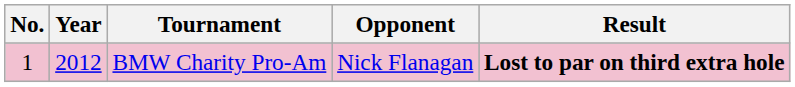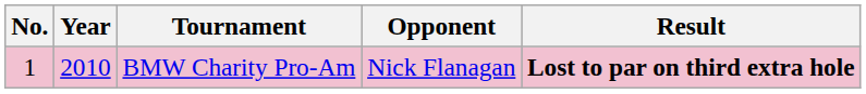 <table class="wikitable" style="font-size:95%;">
 <tr>
 <th>No.</th>
 <th>Year</th>
 <th>Tournament</th>
 <th>Opponent</th>
 <th>Result</th>
 </tr>
 <tr style="background:#F2C1D1;">
 <td align=center>1</td>
-<td align=center><a href='#'>2012</a></td>
+<td align=center><a href='#'>2010</a></td>
 <td><a href='#'>BMW Charity Pro-Am</a></td>
 <td> <a href='#'>Nick Flanagan</a></td>
 <td><strong>Lost to par on third extra hole</strong></td>
 </tr>
 </table>
